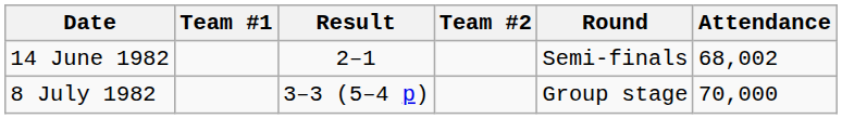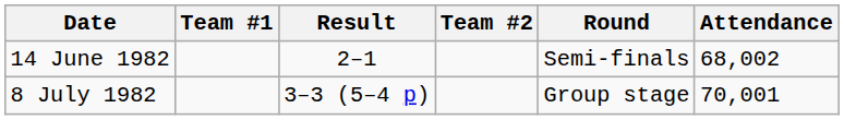 <table class="wikitable" style="text-align: left;">
 <tr>
 <th>Date</th>
 <th>Team #1</th>
 <th>Result</th>
 <th>Team #2</th>
 <th>Round</th>
 <th>Attendance</th>
 </tr>
 <tr>
 <td>14 June 1982</td>
 <td></td>
 <td style="text-align:center">2–1</td>
 <td></td>
 <td>Semi-finals</td>
 <td>68,002</td>
 </tr>
 <tr>
 <td>8 July 1982</td>
 <td></td>
 <td style="text-align:center">3–3 (5–4 <a href='#'>p</a>)</td>
 <td></td>
 <td>Group stage</td>
-<td>70,000</td>
+<td>70,001</td>
 </tr>
 </table>
